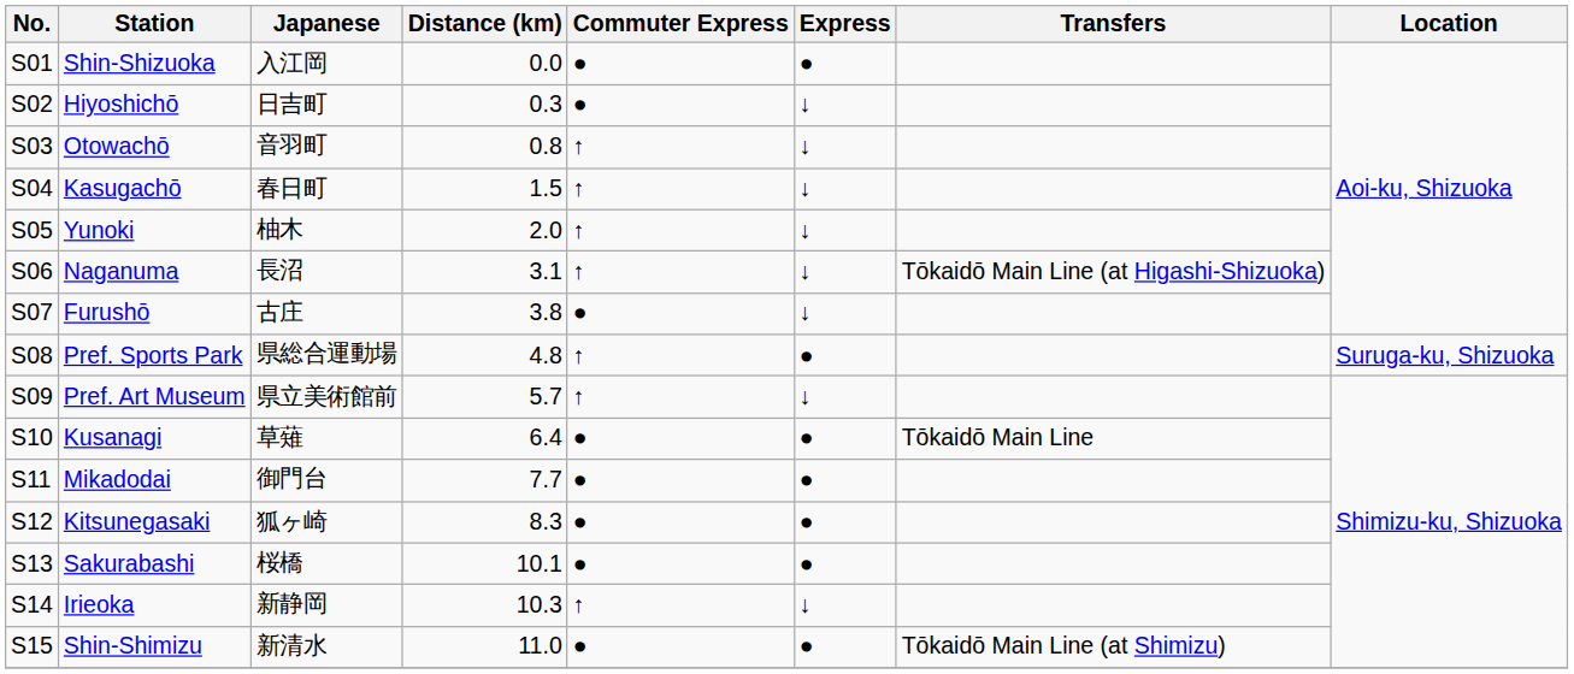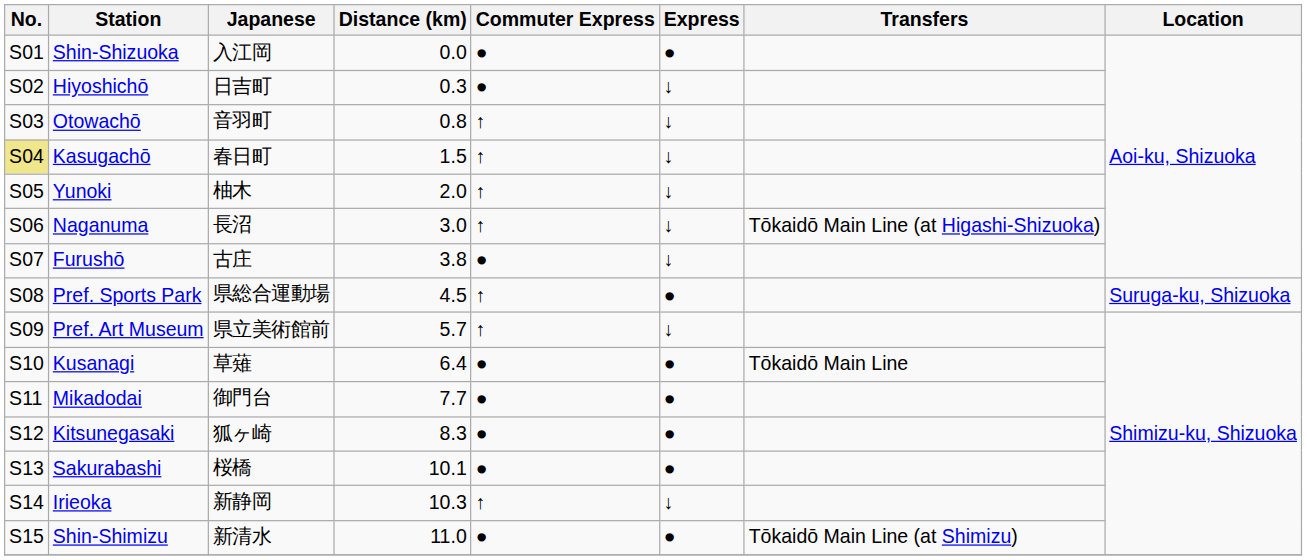 <table class="wikitable">
 <tr>
 <th>No.</th>
 <th>Station</th>
 <th>Japanese</th>
 <th>Distance (km)</th>
 <th>Commuter Express</th>
 <th>Express</th>
 <th>Transfers</th>
 <th>Location</th>
 </tr>
 <tr>
 <td>S01</td>
 <td><a href='#'>Shin-Shizuoka</a></td>
 <td>入江岡</td>
 <td align=right>0.0</td>
 <td>●</td>
 <td>●</td>
 <td></td>
 <td rowspan=7><a href='#'>Aoi-ku, Shizuoka</a></td>
 </tr>
 <tr>
 <td>S02</td>
 <td><a href='#'>Hiyoshichō</a></td>
 <td>日吉町</td>
 <td align=right>0.3</td>
 <td>●</td>
 <td>↓</td>
 <td></td>
 </tr>
 <tr>
 <td>S03</td>
 <td><a href='#'>Otowachō</a></td>
 <td>音羽町</td>
 <td align=right>0.8</td>
 <td>↑</td>
 <td>↓</td>
 <td></td>
 </tr>
 <tr>
-<td>S04</td>
+<td style="background: khaki;">S04</td>
 <td><a href='#'>Kasugachō</a></td>
 <td>春日町</td>
 <td align=right>1.5</td>
 <td>↑</td>
 <td>↓</td>
 <td></td>
 </tr>
 <tr>
 <td>S05</td>
 <td><a href='#'>Yunoki</a></td>
 <td>柚木</td>
 <td align=right>2.0</td>
 <td>↑</td>
 <td>↓</td>
 <td></td>
 </tr>
 <tr>
 <td>S06</td>
 <td><a href='#'>Naganuma</a></td>
 <td>長沼</td>
-<td align=right>3.1</td>
+<td align=right>3.0</td>
 <td>↑</td>
 <td>↓</td>
 <td> Tōkaidō Main Line (at <a href='#'>Higashi-Shizuoka</a>)</td>
 </tr>
 <tr>
 <td>S07</td>
 <td><a href='#'>Furushō</a></td>
 <td>古庄</td>
 <td align=right>3.8</td>
 <td>●</td>
 <td>↓</td>
 <td></td>
 </tr>
 <tr>
 <td>S08</td>
 <td><a href='#'>Pref. Sports Park</a></td>
 <td>県総合運動場</td>
-<td align=right>4.8</td>
+<td align=right>4.5</td>
 <td>↑</td>
 <td>●</td>
 <td></td>
 <td><a href='#'>Suruga-ku, Shizuoka</a></td>
 </tr>
 <tr>
 <td>S09</td>
 <td><a href='#'>Pref. Art Museum</a></td>
 <td>県立美術館前</td>
 <td align=right>5.7</td>
 <td>↑</td>
 <td>↓</td>
 <td></td>
 <td rowspan=7><a href='#'>Shimizu-ku, Shizuoka</a></td>
 </tr>
 <tr>
 <td>S10</td>
 <td><a href='#'>Kusanagi</a></td>
 <td>草薙</td>
 <td align=right>6.4</td>
 <td>●</td>
 <td>●</td>
 <td> Tōkaidō Main Line</td>
 </tr>
 <tr>
 <td>S11</td>
 <td><a href='#'>Mikadodai</a></td>
 <td>御門台</td>
 <td align=right>7.7</td>
 <td>●</td>
 <td>●</td>
 <td></td>
 </tr>
 <tr>
 <td>S12</td>
 <td><a href='#'>Kitsunegasaki</a></td>
 <td>狐ヶ崎</td>
 <td align=right>8.3</td>
 <td>●</td>
 <td>●</td>
 <td></td>
 </tr>
 <tr>
 <td>S13</td>
 <td><a href='#'>Sakurabashi</a></td>
 <td>桜橋</td>
 <td align=right>10.1</td>
 <td>●</td>
 <td>●</td>
 <td></td>
 </tr>
 <tr>
 <td>S14</td>
 <td><a href='#'>Irieoka</a></td>
 <td>新静岡</td>
 <td align=right>10.3</td>
 <td>↑</td>
 <td>↓</td>
 <td></td>
 </tr>
 <tr>
 <td>S15</td>
 <td><a href='#'>Shin-Shimizu</a></td>
 <td>新清水</td>
 <td align=right>11.0</td>
 <td>●</td>
 <td>●</td>
 <td> Tōkaidō Main Line (at <a href='#'>Shimizu</a>)</td>
 </tr>
 <tr>
 </tr>
 </table>
